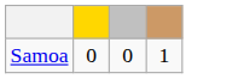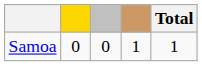 <table class="wikitable">
 <tr>
 <th></th>
 <th style="background-color:gold">        </th>
 <th style="background-color:silver">      </th>
 <th style="background-color:#CC9966">      </th>
+<th>Total</th>
 </tr>
 <tr align="center">
 <td> <a href='#'>Samoa</a></td>
 <td>0</td>
 <td>0</td>
 <td>1</td>
+<td>1</td>
 </tr>
 </table>
